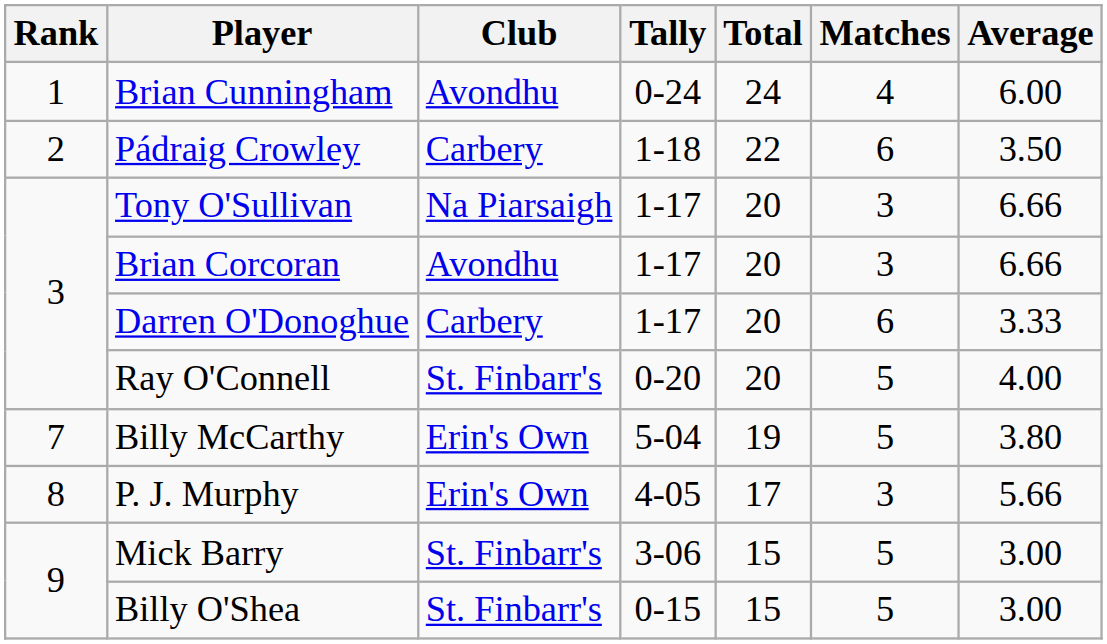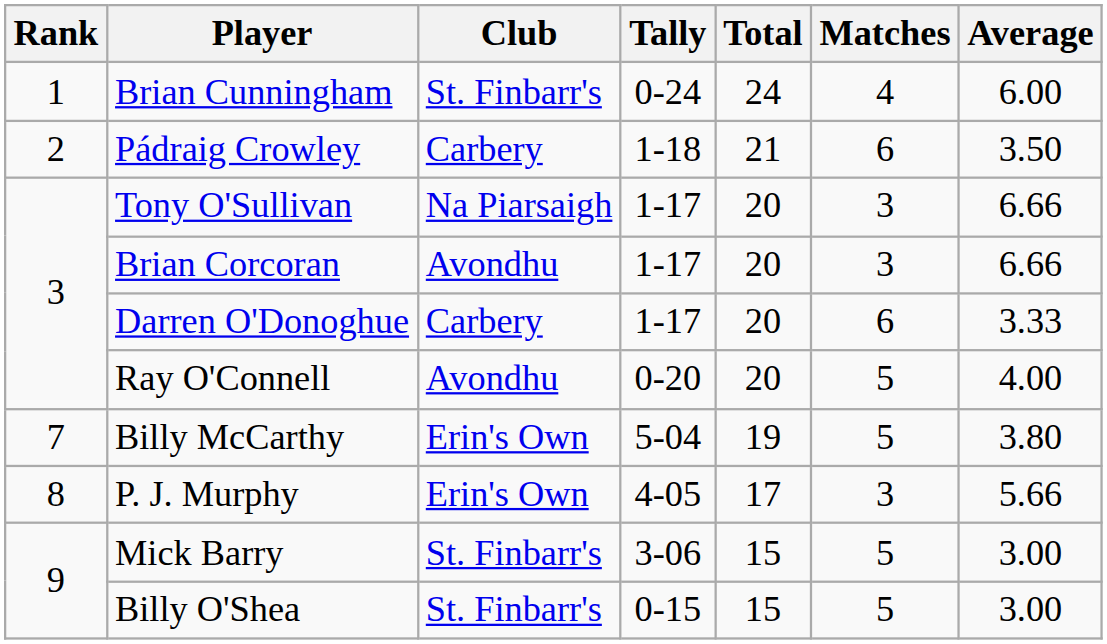 <table class="wikitable">
 <tr>
 <th>Rank</th>
 <th>Player</th>
 <th>Club</th>
 <th>Tally</th>
 <th>Total</th>
 <th>Matches</th>
 <th>Average</th>
 </tr>
 <tr>
 <td rowspan=1 align=center>1</td>
 <td><a href='#'>Brian Cunningham</a></td>
-<td><a href='#'>Avondhu</a></td>
+<td><a href='#'>St. Finbarr's</a></td>
 <td align=center>0-24</td>
 <td align=center>24</td>
 <td align=center>4</td>
 <td align=center>6.00</td>
 </tr>
 <tr>
 <td rowspan=1 align=center>2</td>
 <td><a href='#'>Pádraig Crowley</a></td>
 <td><a href='#'>Carbery</a></td>
 <td align=center>1-18</td>
-<td align=center>22</td>
+<td align=center>21</td>
 <td align=center>6</td>
 <td align=center>3.50</td>
 </tr>
 <tr>
 <td rowspan=4 align=center>3</td>
 <td><a href='#'>Tony O'Sullivan</a></td>
 <td><a href='#'>Na Piarsaigh</a></td>
 <td align=center>1-17</td>
 <td align=center>20</td>
 <td align=center>3</td>
 <td align=center>6.66</td>
 </tr>
 <tr>
 <td><a href='#'>Brian Corcoran</a></td>
 <td><a href='#'>Avondhu</a></td>
 <td align=center>1-17</td>
 <td align=center>20</td>
 <td align=center>3</td>
 <td align=center>6.66</td>
 </tr>
 <tr>
 <td><a href='#'>Darren O'Donoghue</a></td>
 <td><a href='#'>Carbery</a></td>
 <td align=center>1-17</td>
 <td align=center>20</td>
 <td align=center>6</td>
 <td align=center>3.33</td>
 </tr>
 <tr>
 <td>Ray O'Connell</td>
-<td><a href='#'>St. Finbarr's</a></td>
+<td><a href='#'>Avondhu</a></td>
 <td align=center>0-20</td>
 <td align=center>20</td>
 <td align=center>5</td>
 <td align=center>4.00</td>
 </tr>
 <tr>
 <td rowspan=1 align=center>7</td>
 <td>Billy McCarthy</td>
 <td><a href='#'>Erin's Own</a></td>
 <td align=center>5-04</td>
 <td align=center>19</td>
 <td align=center>5</td>
 <td align=center>3.80</td>
 </tr>
 <tr>
 <td rowspan=1 align=center>8</td>
 <td>P. J. Murphy</td>
 <td><a href='#'>Erin's Own</a></td>
 <td align=center>4-05</td>
 <td align=center>17</td>
 <td align=center>3</td>
 <td align=center>5.66</td>
 </tr>
 <tr>
 <td rowspan=2 align=center>9</td>
 <td>Mick Barry</td>
 <td><a href='#'>St. Finbarr's</a></td>
 <td align=center>3-06</td>
 <td align=center>15</td>
 <td align=center>5</td>
 <td align=center>3.00</td>
 </tr>
 <tr>
 <td>Billy O'Shea</td>
 <td><a href='#'>St. Finbarr's</a></td>
 <td align=center>0-15</td>
 <td align=center>15</td>
 <td align=center>5</td>
 <td align=center>3.00</td>
 </tr>
 </table>
